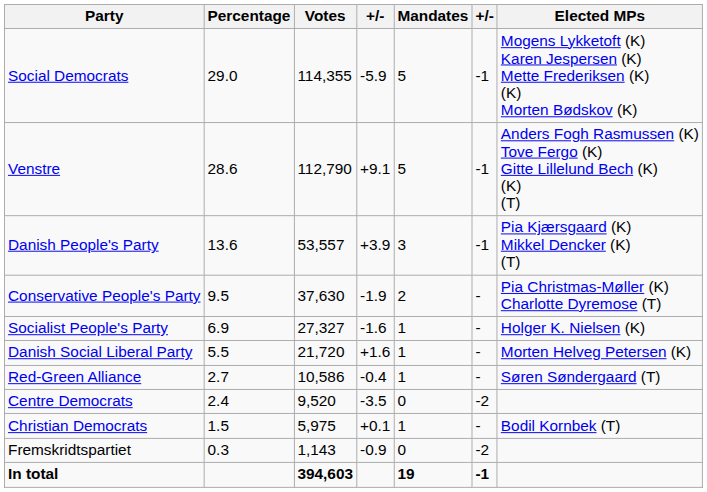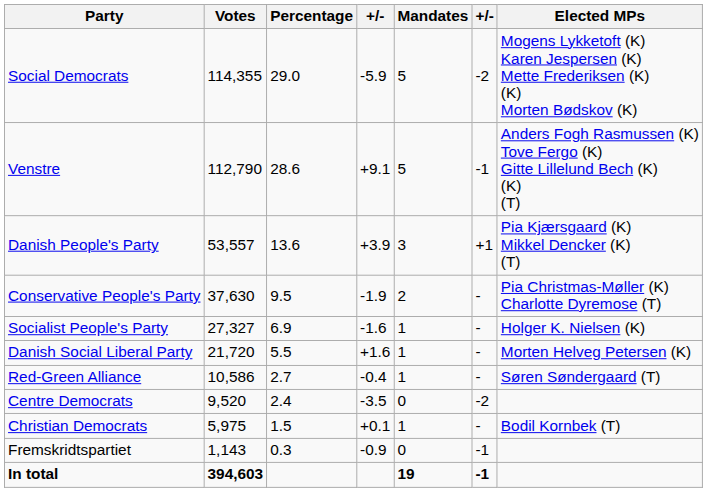 <table class="wikitable">
 <tr>
 <th>Party</th>
+<th>Votes</th>
 <th>Percentage</th>
-<th>Votes</th>
 <th>+/-</th>
 <th>Mandates</th>
 <th>+/-</th>
 <th>Elected MPs</th>
 </tr>
 <tr>
 <td><a href='#'>Social Democrats</a></td>
+<td>114,355</td>
 <td>29.0</td>
-<td>114,355</td>
 <td>-5.9</td>
 <td>5</td>
-<td>-1</td>
+<td>-2</td>
 <td><a href='#'>Mogens Lykketoft</a> (K)<br><a href='#'>Karen Jespersen</a> (K)<br><a href='#'>Mette Frederiksen</a> (K)<br> (K)<br><a href='#'>Morten Bødskov</a> (K)</td>
 </tr>
 <tr>
 <td><a href='#'>Venstre</a></td>
+<td>112,790</td>
 <td>28.6</td>
-<td>112,790</td>
 <td>+9.1</td>
 <td>5</td>
 <td>-1</td>
 <td><a href='#'>Anders Fogh Rasmussen</a> (K)<br><a href='#'>Tove Fergo</a> (K)<br><a href='#'>Gitte Lillelund Bech</a> (K)<br> (K)<br> (T)</td>
 </tr>
 <tr>
 <td><a href='#'>Danish People's Party</a></td>
+<td>53,557</td>
 <td>13.6</td>
-<td>53,557</td>
 <td>+3.9</td>
 <td>3</td>
-<td>-1</td>
+<td>+1</td>
 <td><a href='#'>Pia Kjærsgaard</a> (K)<br><a href='#'>Mikkel Dencker</a> (K)<br> (T)</td>
 </tr>
 <tr>
 <td><a href='#'>Conservative People's Party</a></td>
+<td>37,630</td>
 <td>9.5</td>
-<td>37,630</td>
 <td>-1.9</td>
 <td>2</td>
 <td>-</td>
 <td><a href='#'>Pia Christmas-Møller</a> (K)<br><a href='#'>Charlotte Dyremose</a> (T)</td>
 </tr>
 <tr>
 <td><a href='#'>Socialist People's Party</a></td>
+<td>27,327</td>
 <td>6.9</td>
-<td>27,327</td>
 <td>-1.6</td>
 <td>1</td>
 <td>-</td>
 <td><a href='#'>Holger K. Nielsen</a> (K)</td>
 </tr>
 <tr>
 <td><a href='#'>Danish Social Liberal Party</a></td>
+<td>21,720</td>
 <td>5.5</td>
-<td>21,720</td>
 <td>+1.6</td>
 <td>1</td>
 <td>-</td>
 <td><a href='#'>Morten Helveg Petersen</a> (K)</td>
 </tr>
 <tr>
 <td><a href='#'>Red-Green Alliance</a></td>
+<td>10,586</td>
 <td>2.7</td>
-<td>10,586</td>
 <td>-0.4</td>
 <td>1</td>
 <td>-</td>
 <td><a href='#'>Søren Søndergaard</a> (T)</td>
 </tr>
 <tr>
 <td><a href='#'>Centre Democrats</a></td>
+<td>9,520</td>
 <td>2.4</td>
-<td>9,520</td>
 <td>-3.5</td>
 <td>0</td>
 <td>-2</td>
 <td></td>
 </tr>
 <tr>
 <td><a href='#'>Christian Democrats</a></td>
+<td>5,975</td>
 <td>1.5</td>
-<td>5,975</td>
 <td>+0.1</td>
 <td>1</td>
 <td>-</td>
 <td><a href='#'>Bodil Kornbek</a> (T)</td>
 </tr>
 <tr>
 <td>Fremskridtspartiet</td>
+<td>1,143</td>
 <td>0.3</td>
-<td>1,143</td>
 <td>-0.9</td>
 <td>0</td>
-<td>-2</td>
+<td>-1</td>
 <td></td>
 </tr>
 <tr>
 <td><strong>In total</strong></td>
+<td><strong>394,603</strong></td>
 <td></td>
-<td><strong>394,603</strong></td>
 <td></td>
 <td><strong>19</strong></td>
 <td><strong>-1</strong></td>
 <td></td>
 </tr>
 </table>
